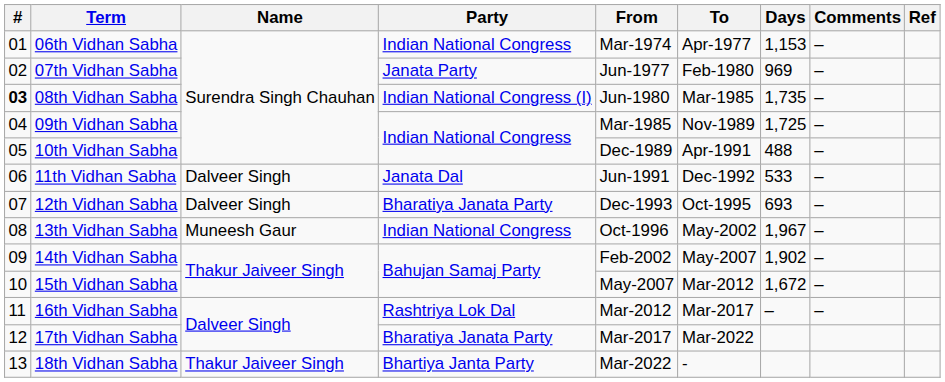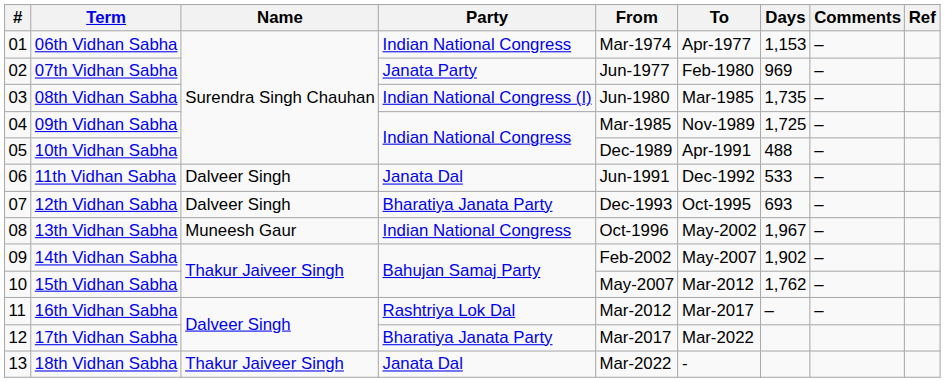 <table class="wikitable sortable">
 <tr>
 <th>#</th>
 <th><a href='#'>Term</a></th>
 <th>Name</th>
 <th>Party</th>
 <th>From</th>
 <th>To</th>
 <th>Days</th>
 <th>Comments</th>
 <th>Ref</th>
 </tr>
 <tr>
 <td>01</td>
 <td><a href='#'>06th Vidhan Sabha</a></td>
 <td rowspan="5">Surendra Singh Chauhan</td>
 <td><a href='#'>Indian National Congress</a></td>
 <td>Mar-1974</td>
 <td>Apr-1977</td>
 <td>1,153</td>
 <td>–</td>
 <td></td>
 </tr>
 <tr>
 <td>02</td>
 <td><a href='#'>07th Vidhan Sabha</a></td>
 <td><a href='#'>Janata Party</a></td>
 <td>Jun-1977</td>
 <td>Feb-1980</td>
 <td>969</td>
 <td>–</td>
 <td></td>
 </tr>
 <tr>
-<td><strong>03</strong></td>
+<td>03</td>
 <td><a href='#'>08th Vidhan Sabha</a></td>
 <td><a href='#'>Indian National Congress (I)</a></td>
 <td>Jun-1980</td>
 <td>Mar-1985</td>
 <td>1,735</td>
 <td>–</td>
 <td></td>
 </tr>
 <tr>
 <td>04</td>
 <td><a href='#'>09th Vidhan Sabha</a></td>
 <td rowspan="2"><a href='#'>Indian National Congress</a></td>
 <td>Mar-1985</td>
 <td>Nov-1989</td>
 <td>1,725</td>
 <td>–</td>
 <td></td>
 </tr>
 <tr>
 <td>05</td>
 <td><a href='#'>10th Vidhan Sabha</a></td>
 <td>Dec-1989</td>
 <td>Apr-1991</td>
 <td>488</td>
 <td>–</td>
 <td></td>
 </tr>
 <tr>
 <td>06</td>
 <td><a href='#'>11th Vidhan Sabha</a></td>
 <td>Dalveer Singh</td>
 <td><a href='#'>Janata Dal</a></td>
 <td>Jun-1991</td>
 <td>Dec-1992</td>
 <td>533</td>
 <td>–</td>
 <td></td>
 </tr>
 <tr>
 <td>07</td>
 <td><a href='#'>12th Vidhan Sabha</a></td>
 <td>Dalveer Singh</td>
 <td><a href='#'>Bharatiya Janata Party</a></td>
 <td>Dec-1993</td>
 <td>Oct-1995</td>
 <td>693</td>
 <td>–</td>
 <td></td>
 </tr>
 <tr>
 <td>08</td>
 <td><a href='#'>13th Vidhan Sabha</a></td>
 <td>Muneesh Gaur</td>
 <td><a href='#'>Indian National Congress</a></td>
 <td>Oct-1996</td>
 <td>May-2002</td>
 <td>1,967</td>
 <td>–</td>
 <td></td>
 </tr>
 <tr>
 <td>09</td>
 <td><a href='#'>14th Vidhan Sabha</a></td>
 <td rowspan="2"><a href='#'>Thakur Jaiveer Singh</a></td>
 <td rowspan="2"><a href='#'>Bahujan Samaj Party</a></td>
 <td>Feb-2002</td>
 <td>May-2007</td>
 <td>1,902</td>
 <td>–</td>
 <td></td>
 </tr>
 <tr>
 <td>10</td>
 <td><a href='#'>15th Vidhan Sabha</a></td>
 <td>May-2007</td>
 <td>Mar-2012</td>
-<td>1,672</td>
+<td>1,762</td>
 <td>–</td>
 <td></td>
 </tr>
 <tr>
 <td>11</td>
 <td><a href='#'>16th Vidhan Sabha</a></td>
 <td Rowspan=2><a href='#'>Dalveer Singh</a></td>
 <td><a href='#'>Rashtriya Lok Dal</a></td>
 <td>Mar-2012</td>
 <td>Mar-2017</td>
 <td>–</td>
 <td>–</td>
 <td></td>
 </tr>
 <tr>
 <td>12</td>
 <td><a href='#'>17th Vidhan Sabha</a></td>
 <td><a href='#'>Bharatiya Janata Party</a></td>
 <td>Mar-2017</td>
 <td>Mar-2022</td>
 <td></td>
 <td></td>
 <td></td>
 </tr>
 <tr>
 <td>13</td>
 <td><a href='#'>18th Vidhan Sabha</a></td>
 <td><a href='#'>Thakur Jaiveer Singh</a></td>
-<td><a href='#'>Bhartiya Janta Party</a></td>
+<td><a href='#'>Janata Dal</a></td>
 <td>Mar-2022</td>
 <td>-</td>
 <td></td>
 <td></td>
 <td></td>
 </tr>
 </table>
